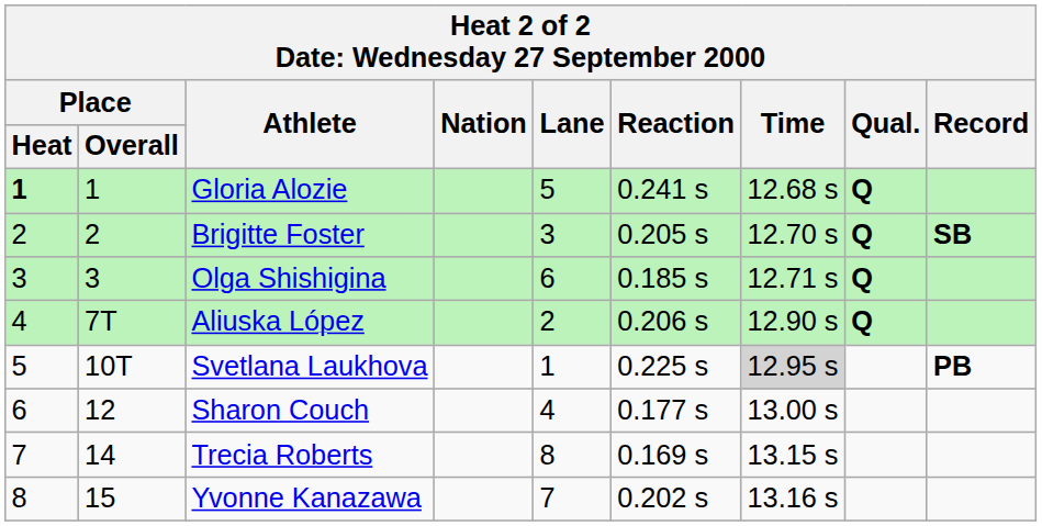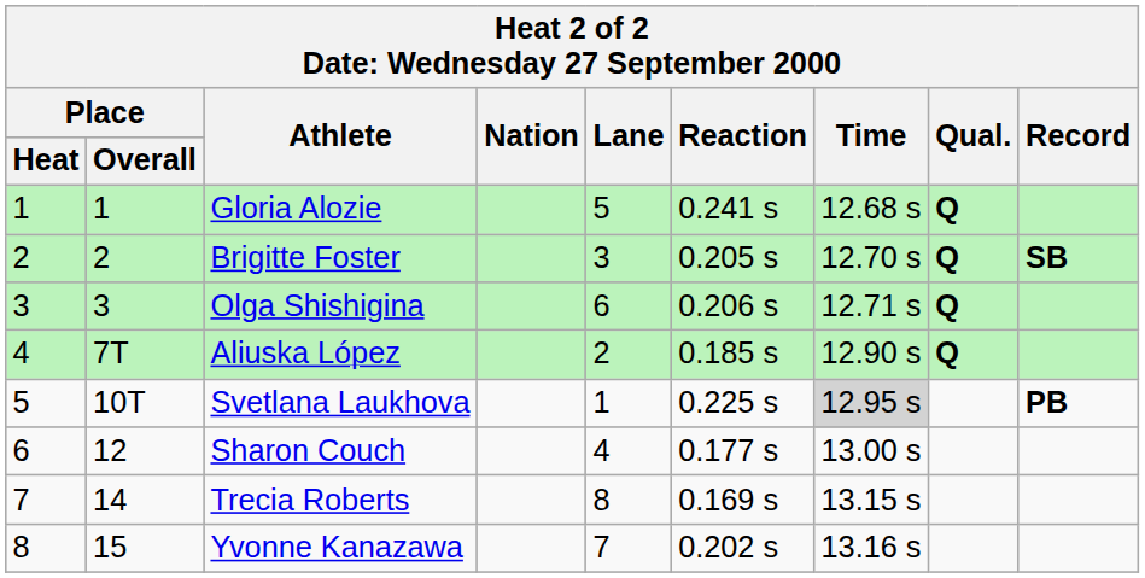 <table class="wikitable sortable">
 <tr>
 <th colspan=9>Heat 2 of 2 <br> Date: Wednesday 27 September 2000</th>
 </tr>
 <tr>
 <th colspan=2>Place</th>
 <th rowspan=2>Athlete</th>
 <th rowspan=2>Nation</th>
 <th rowspan=2>Lane</th>
 <th rowspan=2>Reaction</th>
 <th rowspan=2>Time</th>
 <th rowspan=2>Qual.</th>
 <th rowspan=2>Record</th>
 </tr>
 <tr>
 <th>Heat</th>
 <th>Overall</th>
 </tr>
 <tr bgcolor = "bbf3bb">
-<td><strong>1</strong></td>
+<td>1</td>
 <td>1</td>
 <td align="left"><a href='#'>Gloria Alozie</a></td>
 <td align="left"></td>
 <td>5</td>
 <td>0.241 s</td>
 <td>12.68 s</td>
 <td><strong>Q</strong></td>
 <td></td>
 </tr>
 <tr bgcolor = "bbf3bb">
 <td>2</td>
 <td>2</td>
 <td align="left"><a href='#'>Brigitte Foster</a></td>
 <td align="left"></td>
 <td>3</td>
 <td>0.205 s</td>
 <td>12.70 s</td>
 <td><strong>Q</strong></td>
 <td><strong>SB</strong></td>
 </tr>
 <tr bgcolor = "bbf3bb">
 <td>3</td>
 <td>3</td>
 <td align="left"><a href='#'>Olga Shishigina</a></td>
 <td align="left"></td>
 <td>6</td>
-<td>0.185 s</td>
+<td>0.206 s</td>
 <td>12.71 s</td>
 <td><strong>Q</strong></td>
 <td></td>
 </tr>
 <tr bgcolor = "bbf3bb">
 <td>4</td>
 <td>7T</td>
 <td align="left"><a href='#'>Aliuska López</a></td>
 <td align="left"></td>
 <td>2</td>
-<td>0.206 s</td>
+<td>0.185 s</td>
 <td>12.90 s</td>
 <td><strong>Q</strong></td>
 <td></td>
 </tr>
 <tr>
 <td>5</td>
 <td>10T</td>
 <td align="left"><a href='#'>Svetlana Laukhova</a></td>
 <td align="left"></td>
 <td>1</td>
 <td>0.225 s</td>
 <td style="background: lightgrey;">12.95 s</td>
 <td></td>
 <td><strong>PB</strong></td>
 </tr>
 <tr>
 <td>6</td>
 <td>12</td>
 <td align="left"><a href='#'>Sharon Couch</a></td>
 <td align="left"></td>
 <td>4</td>
 <td>0.177 s</td>
 <td>13.00 s</td>
 <td></td>
 <td></td>
 </tr>
 <tr>
 <td>7</td>
 <td>14</td>
 <td align="left"><a href='#'>Trecia Roberts</a></td>
 <td align="left"></td>
 <td>8</td>
 <td>0.169 s</td>
 <td>13.15 s</td>
 <td></td>
 <td></td>
 </tr>
 <tr>
 <td>8</td>
 <td>15</td>
 <td align="left"><a href='#'>Yvonne Kanazawa</a></td>
 <td align="left"></td>
 <td>7</td>
 <td>0.202 s</td>
 <td>13.16 s</td>
 <td></td>
 <td></td>
 </tr>
 </table>
